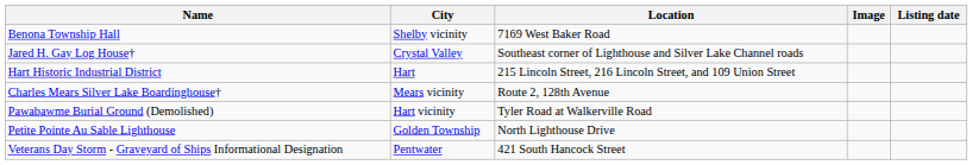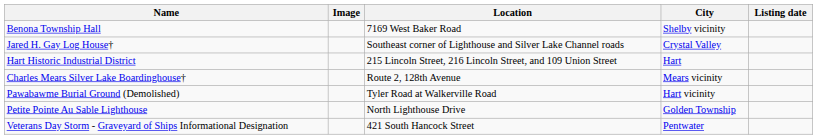 <table class="wikitable sortable" style="width:100%">
 <tr>
 <th>Name</th>
+<th>Image</th>
+<th>Location</th>
 <th>City</th>
-<th>Location</th>
-<th>Image</th>
 <th>Listing date</th>
 </tr>
 <tr>
 <td><a href='#'>Benona Township Hall</a></td>
+<td></td>
+<td>7169 West Baker Road</td>
 <td><a href='#'>Shelby</a> vicinity</td>
-<td>7169 West Baker Road</td>
-<td></td>
 <td></td>
 </tr>
 <tr>
 <td><a href='#'>Jared H. Gay Log House</a>†</td>
+<td></td>
+<td>Southeast corner of Lighthouse and Silver Lake Channel roads</td>
 <td><a href='#'>Crystal Valley</a></td>
-<td>Southeast corner of Lighthouse and Silver Lake Channel roads</td>
-<td></td>
 <td></td>
 </tr>
 <tr>
 <td><a href='#'>Hart Historic Industrial District</a></td>
+<td></td>
+<td>215 Lincoln Street, 216 Lincoln Street, and 109 Union Street</td>
 <td><a href='#'>Hart</a></td>
-<td>215 Lincoln Street, 216 Lincoln Street, and 109 Union Street</td>
-<td></td>
 <td></td>
 </tr>
 <tr>
 <td><a href='#'>Charles Mears Silver Lake Boardinghouse</a>†</td>
+<td></td>
+<td>Route 2, 128th Avenue</td>
 <td><a href='#'>Mears</a> vicinity</td>
-<td>Route 2, 128th Avenue</td>
-<td></td>
 <td></td>
 </tr>
 <tr>
 <td><a href='#'>Pawabawme Burial Ground</a> (Demolished)</td>
+<td></td>
+<td>Tyler Road at Walkerville Road</td>
 <td><a href='#'>Hart</a> vicinity</td>
-<td>Tyler Road at Walkerville Road</td>
-<td></td>
 <td></td>
 </tr>
 <tr>
 <td><a href='#'>Petite Pointe Au Sable Lighthouse</a></td>
+<td></td>
+<td>North Lighthouse Drive</td>
 <td><a href='#'>Golden Township</a></td>
-<td>North Lighthouse Drive</td>
-<td></td>
 <td></td>
 </tr>
 <tr>
 <td><a href='#'>Veterans Day Storm</a> - <a href='#'>Graveyard of Ships</a> Informational Designation</td>
+<td></td>
+<td>421 South Hancock Street</td>
 <td><a href='#'>Pentwater</a></td>
-<td>421 South Hancock Street</td>
-<td></td>
 <td></td>
 </tr>
 </table>
